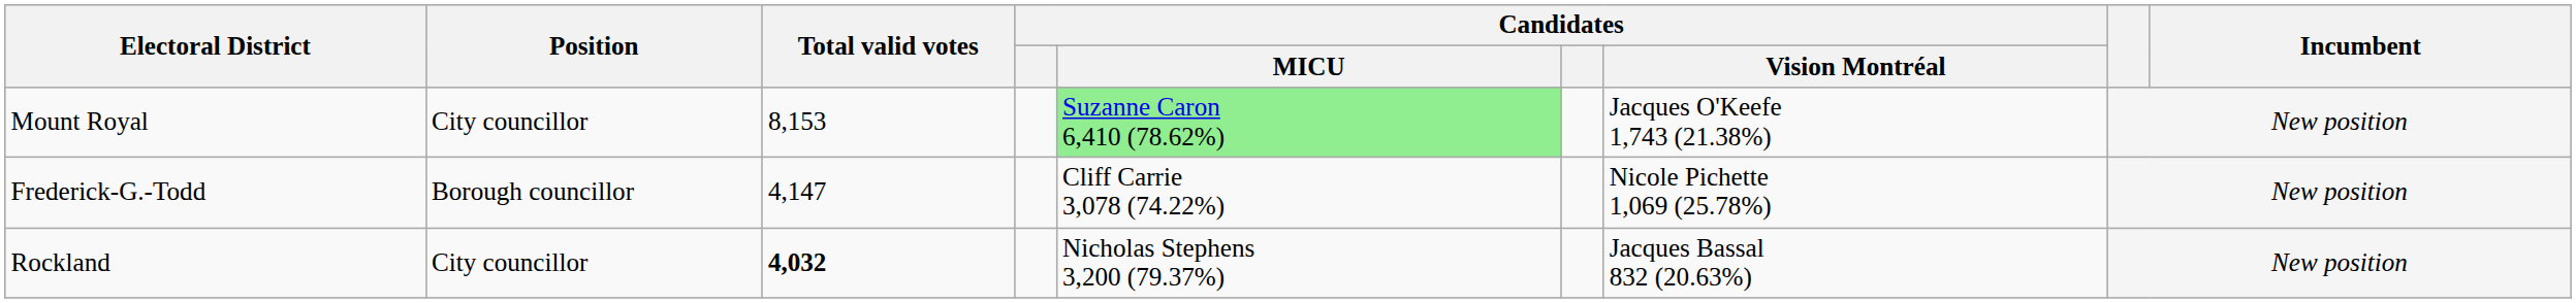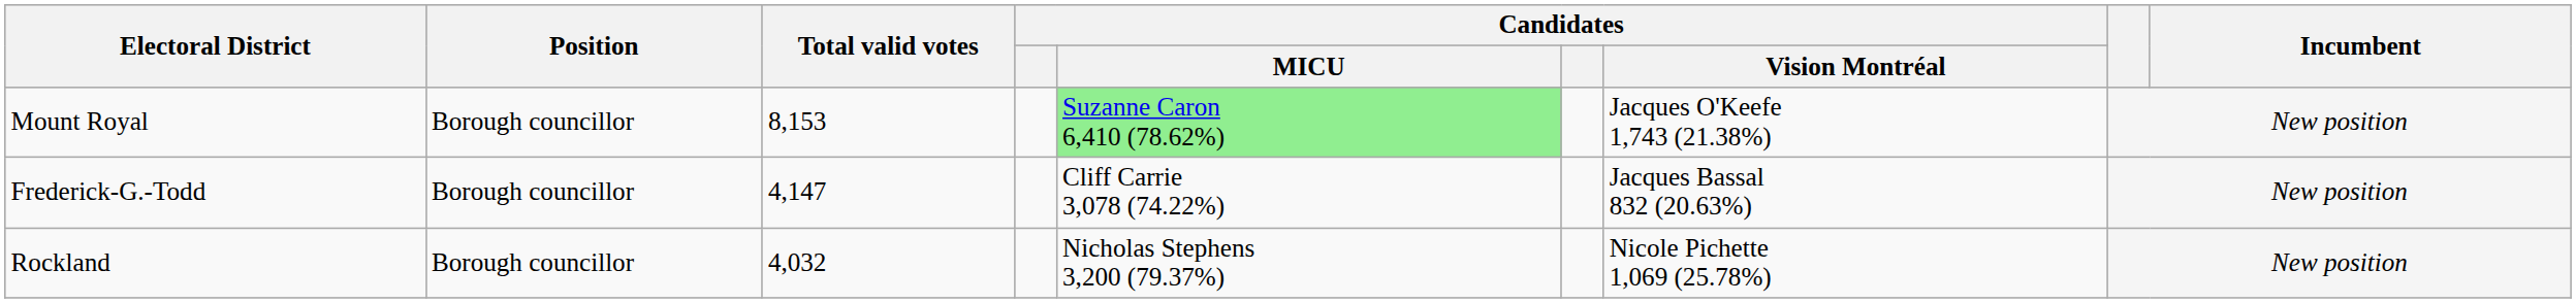 <table class="wikitable" width="100%">
 <tr>
 <th width=10% rowspan=2>Electoral District</th>
 <th width=8% rowspan=2>Position</th>
 <th width=6% rowspan=2>Total valid votes</th>
 <th colspan=4>Candidates</th>
 <th width=1% rowspan=2> </th>
 <th width=10% rowspan=2>Incumbent</th>
 </tr>
 <tr>
 <th width=1% > </th>
 <th width=12% >MICU</th>
 <th width=1% > </th>
 <th width=12% >Vision Montréal</th>
 </tr>
 <tr>
 <td>Mount Royal</td>
-<td>City councillor</td>
+<td>Borough councillor</td>
 <td>8,153</td>
 <td> </td>
 <td style="background: lightgreen;"><a href='#'>Suzanne Caron</a><br>6,410 (78.62%)</td>
 <td></td>
 <td>Jacques O'Keefe<br>1,743 (21.38%)</td>
 <td colspan="2" style="background:whitesmoke; text-align:center;"><em>New position</em></td>
 </tr>
 <tr>
 <td>Frederick-G.-Todd</td>
 <td>Borough councillor</td>
 <td>4,147</td>
 <td> </td>
 <td>Cliff Carrie<br>3,078 (74.22%)</td>
 <td></td>
-<td>Nicole Pichette<br>1,069 (25.78%)</td>
+<td>Jacques Bassal<br>832 (20.63%)</td>
 <td colspan="2" style="background:whitesmoke; text-align:center;"><em>New position</em></td>
 </tr>
 <tr>
 <td>Rockland</td>
-<td>City councillor</td>
-<td><strong>4,032</strong></td>
+<td>Borough councillor</td>
+<td>4,032</td>
 <td> </td>
 <td>Nicholas Stephens<br>3,200 (79.37%)</td>
 <td></td>
-<td>Jacques Bassal<br>832 (20.63%)</td>
+<td>Nicole Pichette<br>1,069 (25.78%)</td>
 <td colspan="2" style="background:whitesmoke; text-align:center;"><em>New position</em></td>
 </tr>
 </table>
